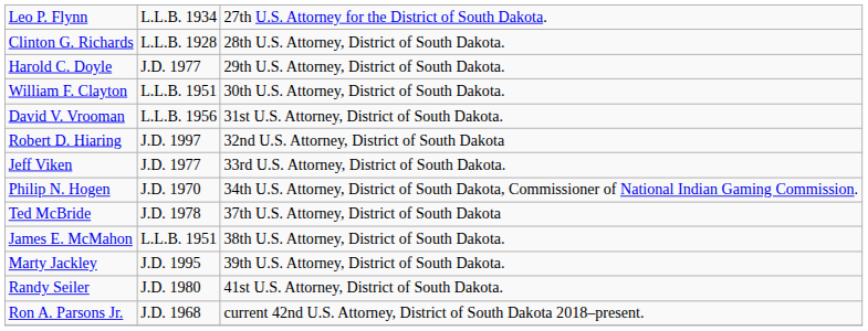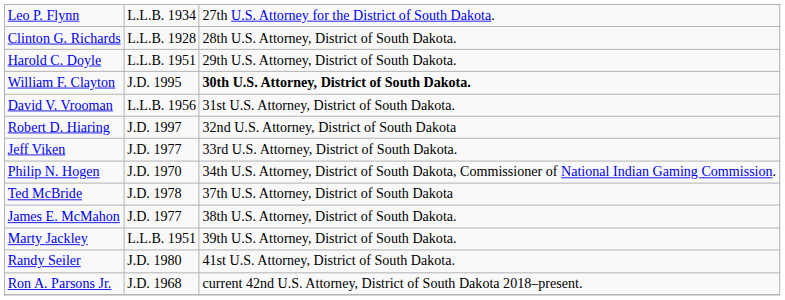 <table class="wikitable">
 <tr>
 <td><a href='#'>Leo P. Flynn</a></td>
 <td>L.L.B. 1934</td>
 <td>27th <a href='#'>U.S. Attorney for the District of South Dakota</a>.</td>
 </tr>
 <tr>
 <td><a href='#'>Clinton G. Richards</a></td>
 <td>L.L.B. 1928</td>
 <td>28th U.S. Attorney, District of South Dakota.</td>
 </tr>
 <tr>
 <td><a href='#'>Harold C. Doyle</a></td>
-<td>J.D. 1977</td>
+<td>L.L.B. 1951</td>
 <td>29th U.S. Attorney, District of South Dakota.</td>
 </tr>
 <tr>
 <td><a href='#'>William F. Clayton</a></td>
-<td>L.L.B. 1951</td>
-<td>30th U.S. Attorney, District of South Dakota.</td>
+<td>J.D. 1995</td>
+<td><strong>30th U.S. Attorney, District of South Dakota.</strong></td>
 </tr>
 <tr>
 <td><a href='#'>David V. Vrooman</a></td>
 <td>L.L.B. 1956</td>
 <td>31st U.S. Attorney, District of South Dakota.</td>
 </tr>
 <tr>
 <td><a href='#'>Robert D. Hiaring</a></td>
 <td>J.D. 1997</td>
 <td>32nd U.S. Attorney, District of South Dakota</td>
 </tr>
 <tr>
 <td><a href='#'>Jeff Viken</a></td>
 <td>J.D. 1977</td>
 <td>33rd U.S. Attorney, District of South Dakota.</td>
 </tr>
 <tr>
 <td><a href='#'>Philip N. Hogen</a></td>
 <td>J.D. 1970</td>
 <td>34th U.S. Attorney, District of South Dakota, Commissioner of <a href='#'>National Indian Gaming Commission</a>.</td>
 </tr>
 <tr>
 <td><a href='#'>Ted McBride</a></td>
 <td>J.D. 1978</td>
 <td>37th U.S. Attorney, District of South Dakota</td>
 </tr>
 <tr>
 <td><a href='#'>James E. McMahon</a></td>
-<td>L.L.B. 1951</td>
+<td>J.D. 1977</td>
 <td>38th U.S. Attorney, District of South Dakota.</td>
 </tr>
 <tr>
 <td><a href='#'>Marty Jackley</a></td>
-<td>J.D. 1995</td>
+<td>L.L.B. 1951</td>
 <td>39th U.S. Attorney, District of South Dakota.</td>
 </tr>
 <tr>
 <td><a href='#'>Randy Seiler</a></td>
 <td>J.D. 1980</td>
 <td>41st U.S. Attorney, District of South Dakota.</td>
 </tr>
 <tr>
 <td><a href='#'>Ron A. Parsons Jr.</a></td>
 <td>J.D. 1968</td>
 <td>current 42nd U.S. Attorney, District of South Dakota 2018–present.</td>
 </tr>
 <tr>
 </tr>
 </table>
